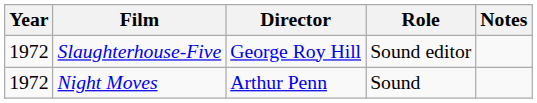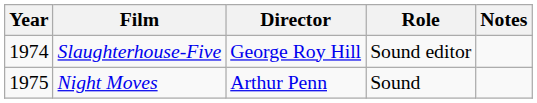 <table class="wikitable">
 <tr>
 <th>Year</th>
 <th>Film</th>
 <th>Director</th>
 <th>Role</th>
 <th>Notes</th>
 </tr>
 <tr>
-<td>1972</td>
+<td>1974</td>
 <td><em><a href='#'>Slaughterhouse-Five</a></em></td>
 <td><a href='#'>George Roy Hill</a></td>
 <td>Sound editor</td>
 <td><small></small></td>
 </tr>
 <tr>
-<td>1972</td>
+<td>1975</td>
 <td><em><a href='#'>Night Moves</a></em></td>
 <td><a href='#'>Arthur Penn</a></td>
 <td>Sound</td>
 <td></td>
 </tr>
 </table>
